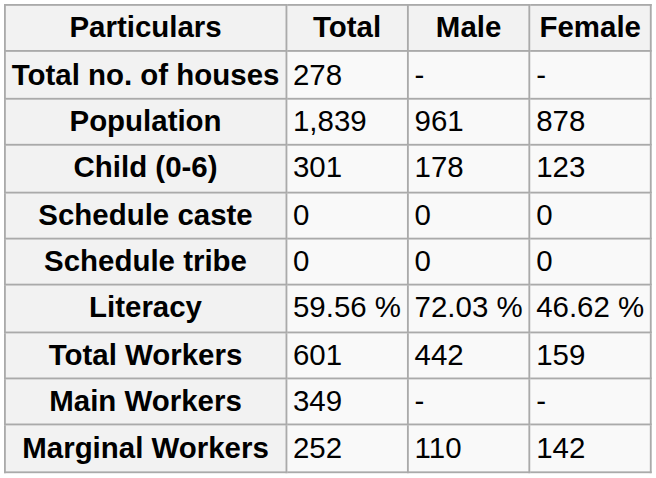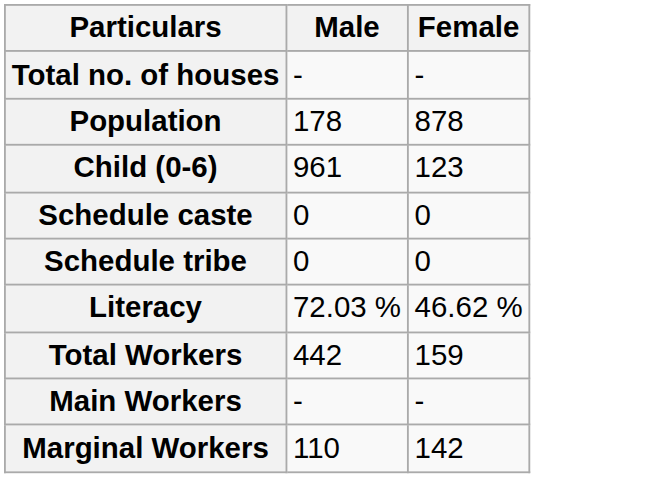 <table class="wikitable">
 <tr>
 <th>Particulars</th>
-<th>Total</th>
 <th>Male</th>
 <th>Female</th>
 </tr>
 <tr>
 <th>Total no. of houses</th>
-<td>278</td>
 <td>-</td>
 <td>-</td>
 </tr>
 <tr>
 <th>Population</th>
-<td>1,839</td>
-<td>961</td>
+<td>178</td>
 <td>878</td>
 </tr>
 <tr>
 <th>Child (0-6)</th>
-<td>301</td>
-<td>178</td>
+<td>961</td>
 <td>123</td>
 </tr>
 <tr>
 <th>Schedule caste</th>
-<td>0</td>
 <td>0</td>
 <td>0</td>
 </tr>
 <tr>
 <th>Schedule tribe</th>
 <td>0</td>
 <td>0</td>
-<td>0</td>
 </tr>
 <tr>
 <th>Literacy</th>
-<td>59.56 %</td>
 <td>72.03 %</td>
 <td>46.62 %</td>
 </tr>
 <tr>
 <th>Total Workers</th>
-<td>601</td>
 <td>442</td>
 <td>159</td>
 </tr>
 <tr>
 <th>Main Workers</th>
-<td>349</td>
 <td>-</td>
 <td>-</td>
 </tr>
 <tr>
 <th>Marginal Workers</th>
-<td>252</td>
 <td>110</td>
 <td>142</td>
 </tr>
 </table>
